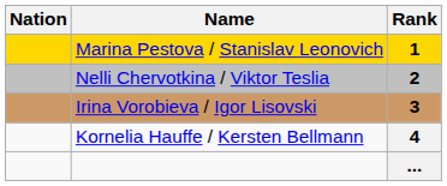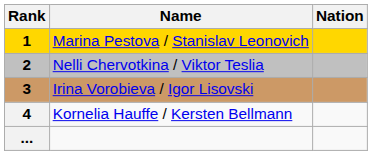 <table class="wikitable">
 <tr>
+<th>Rank</th>
+<th>Name</th>
 <th>Nation</th>
-<th>Name</th>
-<th>Rank</th>
 </tr>
 <tr bgcolor="gold">
+<td align="center"><strong>1</strong></td>
+<td><a href='#'>Marina Pestova</a> / <a href='#'>Stanislav Leonovich</a></td>
 <td></td>
-<td><a href='#'>Marina Pestova</a> / <a href='#'>Stanislav Leonovich</a></td>
-<td align="center"><strong>1</strong></td>
 </tr>
 <tr bgcolor="silver">
+<td align="center"><strong>2</strong></td>
+<td><a href='#'>Nelli Chervotkina</a> / <a href='#'>Viktor Teslia</a></td>
 <td></td>
-<td><a href='#'>Nelli Chervotkina</a> / <a href='#'>Viktor Teslia</a></td>
-<td align="center"><strong>2</strong></td>
 </tr>
 <tr bgcolor="cc9966">
+<td align="center"><strong>3</strong></td>
+<td><a href='#'>Irina Vorobieva</a> / <a href='#'>Igor Lisovski</a></td>
 <td></td>
-<td><a href='#'>Irina Vorobieva</a> / <a href='#'>Igor Lisovski</a></td>
-<td align="center"><strong>3</strong></td>
 </tr>
 <tr>
+<th>4</th>
+<td><a href='#'>Kornelia Hauffe</a> / <a href='#'>Kersten Bellmann</a></td>
 <td></td>
-<td><a href='#'>Kornelia Hauffe</a> / <a href='#'>Kersten Bellmann</a></td>
-<th>4</th>
 </tr>
 <tr>
+<th>...</th>
 <td></td>
 <td></td>
-<th>...</th>
 </tr>
 </table>
